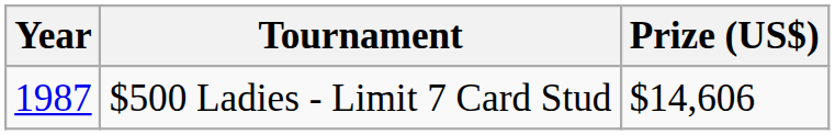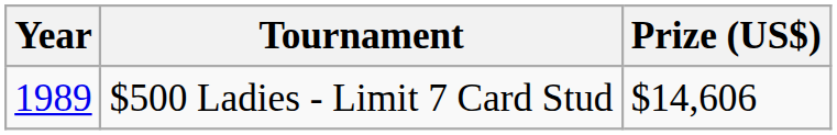 <table class="wikitable">
 <tr>
 <th>Year</th>
 <th>Tournament</th>
 <th>Prize (US$)</th>
 </tr>
 <tr>
-<td><a href='#'>1987</a></td>
+<td><a href='#'>1989</a></td>
 <td>$500 Ladies - Limit 7 Card Stud</td>
 <td>$14,606</td>
 </tr>
 </table>
